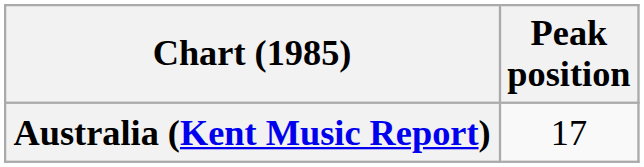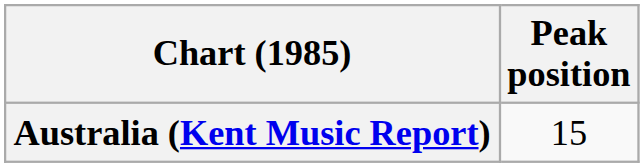 <table class="wikitable sortable plainrowheaders" style="text-align:center">
 <tr>
 <th>Chart (1985)</th>
 <th>Peak<br>position</th>
 </tr>
 <tr>
 <th scope="row">Australia (<a href='#'>Kent Music Report</a>)</th>
-<td>17</td>
+<td>15</td>
 </tr>
 </table>
